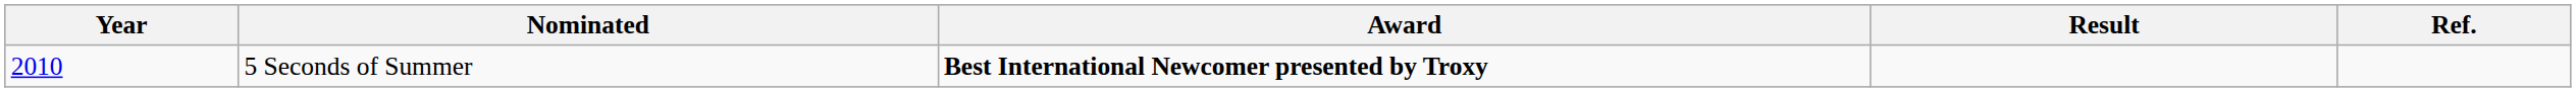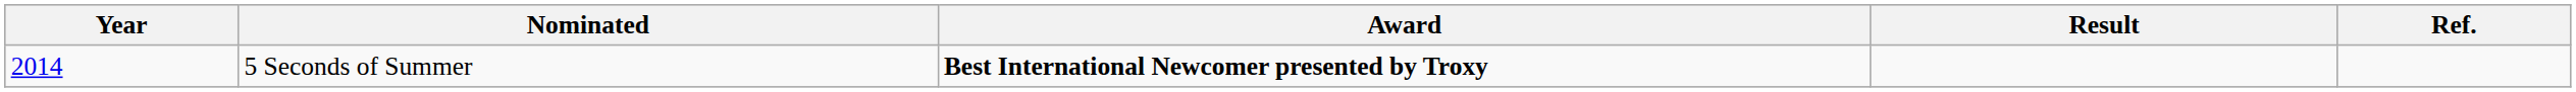 <table class="wikitable" style="width:100%;">
 <tr>
 <th width=5%>Year</th>
 <th style="width:15%;">Nominated</th>
 <th style="width:20%;">Award</th>
 <th style="width:10%;">Result</th>
 <th style="width:5%;">Ref.</th>
 </tr>
 <tr>
-<td><a href='#'>2010</a></td>
+<td><a href='#'>2014</a></td>
 <td>5 Seconds of Summer</td>
 <td><strong>Best International Newcomer presented by Troxy</strong></td>
 <td></td>
 <td></td>
 </tr>
 </table>
